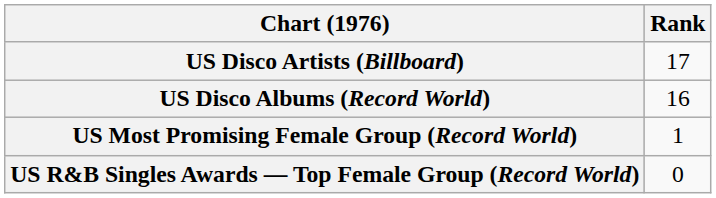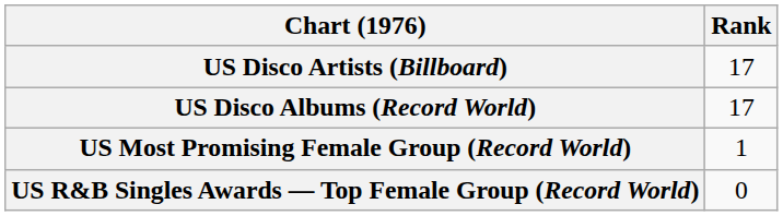 <table class="wikitable sortable plainrowheaders">
 <tr>
 <th>Chart (1976)</th>
 <th>Rank</th>
 </tr>
 <tr>
 <th scope="row">US Disco Artists (<em>Billboard</em>)</th>
 <td style="text-align:center;">17</td>
 </tr>
 <tr>
 <th scope="row">US Disco Albums (<em>Record World</em>)</th>
-<td style="text-align:center;">16</td>
+<td style="text-align:center;">17</td>
 </tr>
 <tr>
 <th scope="row">US Most Promising Female Group (<em>Record World</em>)</th>
 <td style="text-align:center;">1</td>
 </tr>
 <tr>
 <th scope="row">US R&B Singles Awards — Top Female Group (<em>Record World</em>)</th>
 <td style="text-align:center;">0</td>
 </tr>
 </table>
